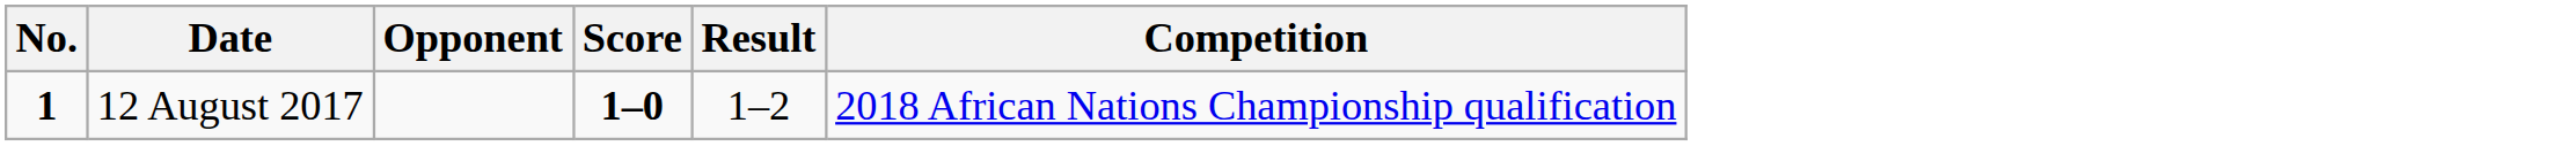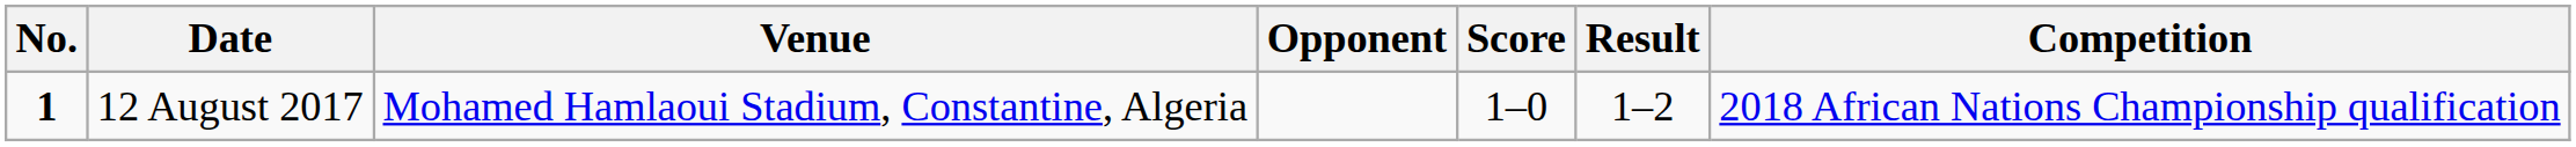 <table class="wikitable sortable">
 <tr>
 <th scope="col">No.</th>
 <th scope="col">Date</th>
+<th scope="col">Venue</th>
 <th scope="col">Opponent</th>
 <th scope="col">Score</th>
 <th scope="col">Result</th>
 <th scope="col">Competition</th>
 </tr>
 <tr>
 <td align="center"><strong>1</strong></td>
 <td>12 August 2017</td>
+<td><a href='#'>Mohamed Hamlaoui Stadium</a>, <a href='#'>Constantine</a>, Algeria</td>
 <td></td>
-<td align="center"><strong>1–0</strong></td>
+<td align="center">1–0</td>
 <td align="center">1–2</td>
 <td><a href='#'>2018 African Nations Championship qualification</a></td>
 </tr>
 </table>
